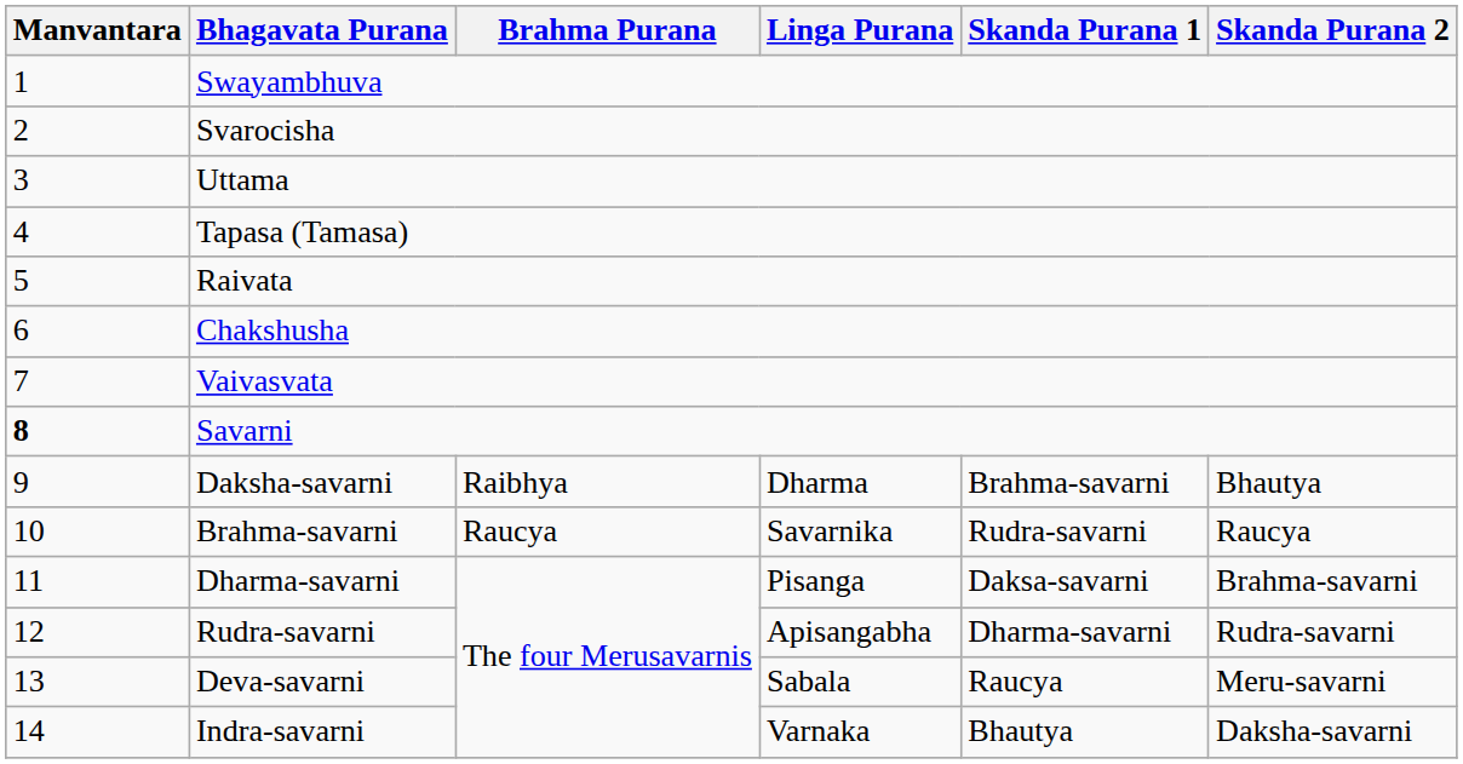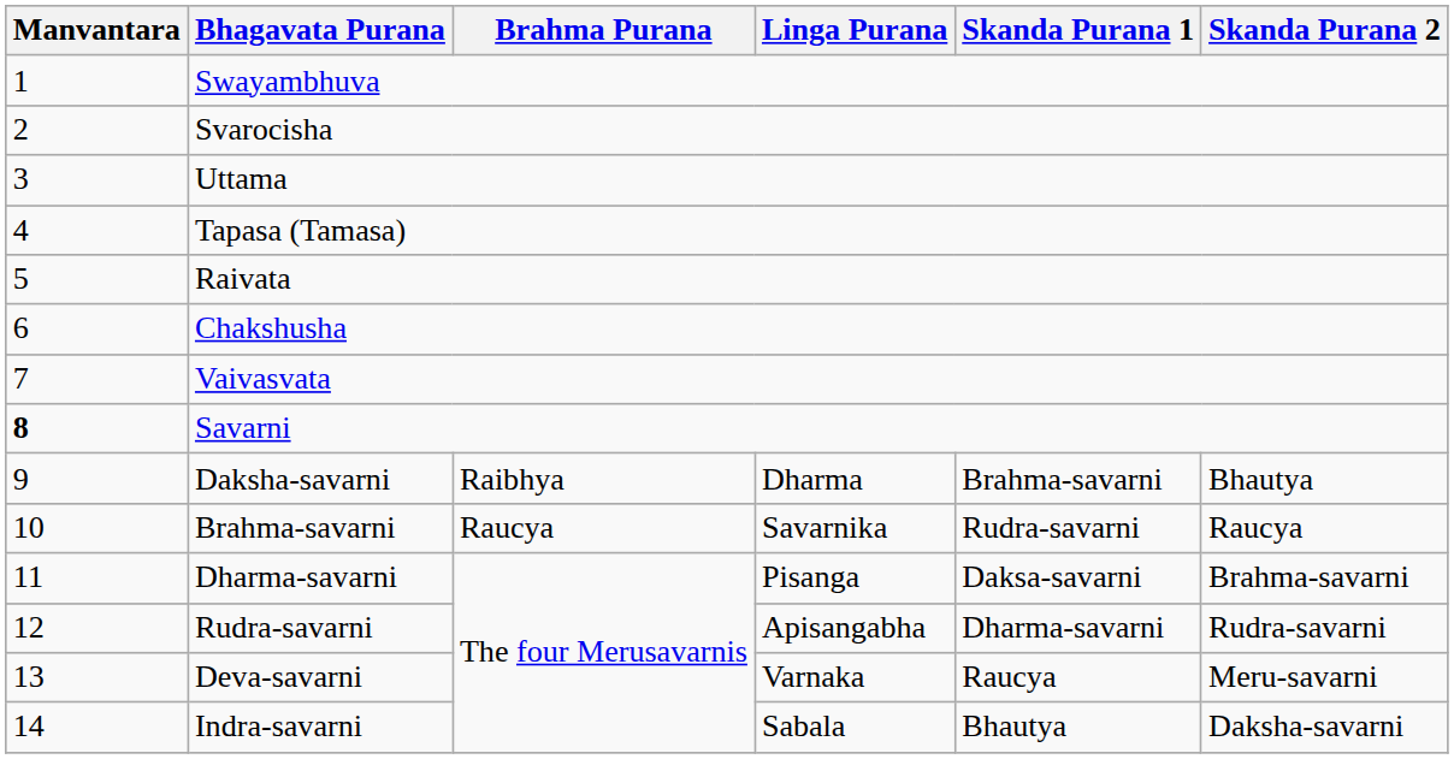 <table class="wikitable sortable sticky-header">
 <tr>
 <th>Manvantara</th>
 <th><a href='#'>Bhagavata Purana</a></th>
 <th><a href='#'>Brahma Purana</a></th>
 <th><a href='#'>Linga Purana</a></th>
 <th><a href='#'>Skanda Purana</a> 1</th>
 <th><a href='#'>Skanda Purana</a> 2</th>
 </tr>
 <tr>
 <td>1</td>
 <td colspan="5"><a href='#'>Swayambhuva</a></td>
 </tr>
 <tr>
 <td>2</td>
 <td colspan="5">Svarocisha</td>
 </tr>
 <tr>
 <td>3</td>
 <td colspan="5">Uttama</td>
 </tr>
 <tr>
 <td>4</td>
 <td colspan="5">Tapasa (Tamasa)</td>
 </tr>
 <tr>
 <td>5</td>
 <td colspan="5">Raivata</td>
 </tr>
 <tr>
 <td>6</td>
 <td colspan="5"><a href='#'>Chakshusha</a></td>
 </tr>
 <tr>
 <td>7</td>
 <td colspan="5"><a href='#'>Vaivasvata</a></td>
 </tr>
 <tr>
 <td><strong>8</strong></td>
 <td colspan="5"><a href='#'>Savarni</a></td>
 </tr>
 <tr>
 <td>9</td>
 <td>Daksha-savarni</td>
 <td>Raibhya</td>
 <td>Dharma</td>
 <td>Brahma-savarni</td>
 <td>Bhautya</td>
 </tr>
 <tr>
 <td>10</td>
 <td>Brahma-savarni</td>
 <td>Raucya</td>
 <td>Savarnika</td>
 <td>Rudra-savarni</td>
 <td>Raucya</td>
 </tr>
 <tr>
 <td>11</td>
 <td>Dharma-savarni</td>
 <td rowspan="4">The <a href='#'>four Merusavarnis</a></td>
 <td>Pisanga</td>
 <td>Daksa-savarni</td>
 <td>Brahma-savarni</td>
 </tr>
 <tr>
 <td>12</td>
 <td>Rudra-savarni</td>
 <td>Apisangabha</td>
 <td>Dharma-savarni</td>
 <td>Rudra-savarni</td>
 </tr>
 <tr>
 <td>13</td>
 <td>Deva-savarni</td>
-<td>Sabala</td>
+<td>Varnaka</td>
 <td>Raucya</td>
 <td>Meru-savarni</td>
 </tr>
 <tr>
 <td>14</td>
 <td>Indra-savarni</td>
-<td>Varnaka</td>
+<td>Sabala</td>
 <td>Bhautya</td>
 <td>Daksha-savarni</td>
 </tr>
 </table>
